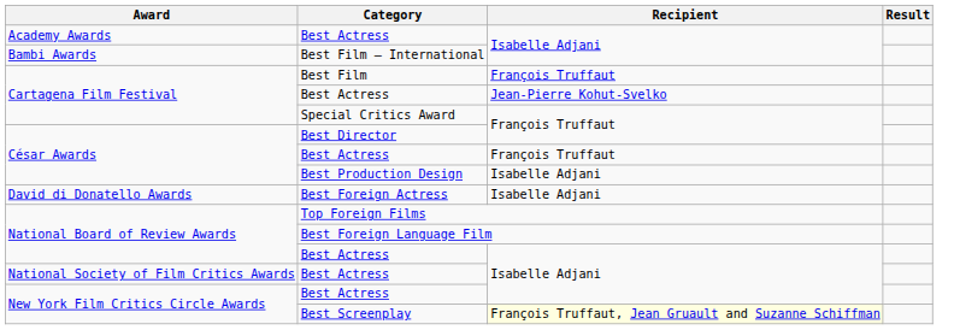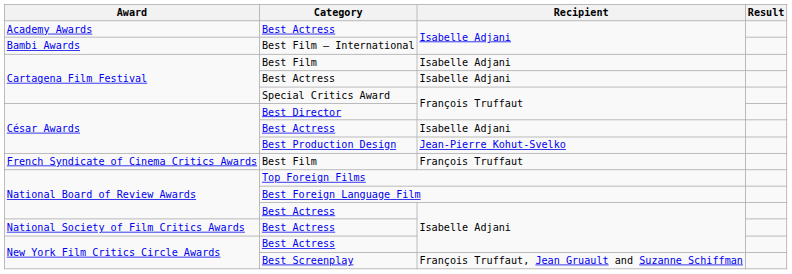 <table class="wikitable plainrowheaders sortable">
 <tr>
 <th scope="col">Award</th>
 <th scope="col">Category</th>
 <th scope="col">Recipient</th>
 <th scope="col">Result</th>
 </tr>
 <tr>
 <td><a href='#'>Academy Awards</a></td>
 <td><a href='#'>Best Actress</a></td>
 <td rowspan="2"><a href='#'>Isabelle Adjani</a></td>
 <td></td>
 </tr>
 <tr>
 <td><a href='#'>Bambi Awards</a></td>
 <td>Best Film – International</td>
 <td></td>
 </tr>
 <tr>
 <td rowspan="3"><a href='#'>Cartagena Film Festival</a></td>
 <td>Best Film</td>
-<td><a href='#'>François Truffaut</a></td>
+<td>Isabelle Adjani</td>
 <td></td>
 </tr>
 <tr>
 <td>Best Actress</td>
-<td><a href='#'>Jean-Pierre Kohut-Svelko</a></td>
+<td>Isabelle Adjani</td>
 <td></td>
 </tr>
 <tr>
 <td>Special Critics Award</td>
 <td rowspan="2">François Truffaut</td>
 <td></td>
 </tr>
 <tr>
 <td rowspan="3"><a href='#'>César Awards</a></td>
 <td><a href='#'>Best Director</a></td>
 <td></td>
 </tr>
 <tr>
 <td><a href='#'>Best Actress</a></td>
-<td>François Truffaut</td>
+<td>Isabelle Adjani</td>
 <td></td>
 </tr>
 <tr>
 <td><a href='#'>Best Production Design</a></td>
-<td>Isabelle Adjani</td>
+<td><a href='#'>Jean-Pierre Kohut-Svelko</a></td>
 <td></td>
 </tr>
 <tr>
-<td><a href='#'>David di Donatello Awards</a></td>
-<td><a href='#'>Best Foreign Actress</a></td>
-<td>Isabelle Adjani</td>
+<td><a href='#'>French Syndicate of Cinema Critics Awards</a></td>
+<td>Best Film</td>
+<td>François Truffaut</td>
 <td></td>
 </tr>
 <tr>
 <td rowspan="3"><a href='#'>National Board of Review Awards</a></td>
 <td colspan="2"><a href='#'>Top Foreign Films</a></td>
 <td></td>
 </tr>
 <tr>
 <td colspan="2"><a href='#'>Best Foreign Language Film</a></td>
 <td></td>
 </tr>
 <tr>
 <td><a href='#'>Best Actress</a></td>
 <td rowspan="3">Isabelle Adjani</td>
 <td></td>
 </tr>
 <tr>
 <td><a href='#'>National Society of Film Critics Awards</a></td>
 <td><a href='#'>Best Actress</a></td>
 <td></td>
 </tr>
 <tr>
 <td rowspan="2"><a href='#'>New York Film Critics Circle Awards</a></td>
 <td><a href='#'>Best Actress</a></td>
 <td></td>
 </tr>
 <tr>
 <td><a href='#'>Best Screenplay</a></td>
-<td style="background: lightyellow;">François Truffaut, <a href='#'>Jean Gruault</a> and <a href='#'>Suzanne Schiffman</a></td>
+<td>François Truffaut, <a href='#'>Jean Gruault</a> and <a href='#'>Suzanne Schiffman</a></td>
 <td></td>
 </tr>
 </table>
